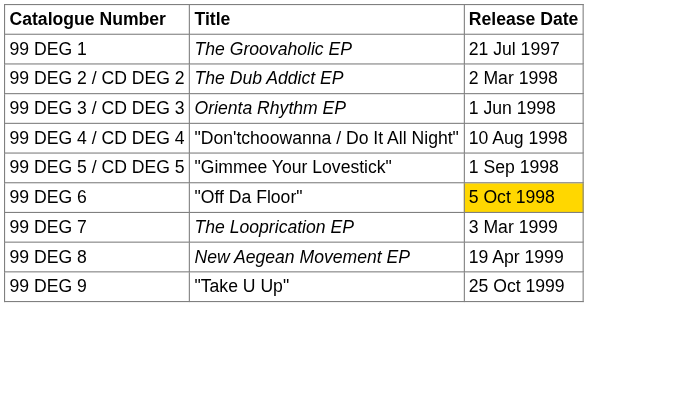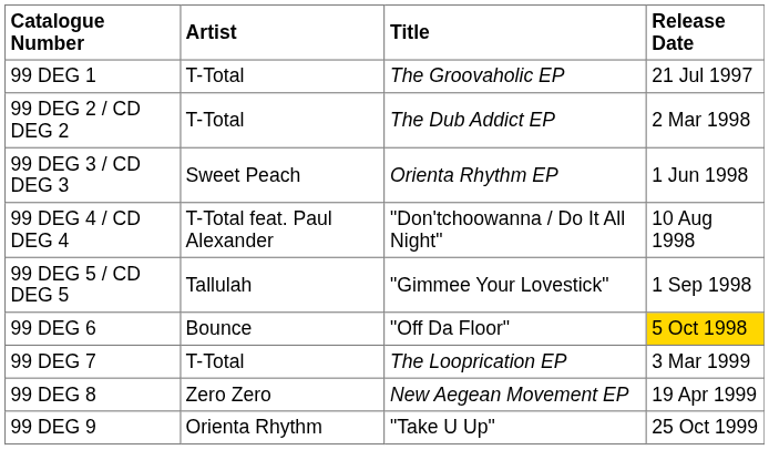 <table border=1 cellspacing=0 cellpadding=4 style="border-collapse: collapse">
 <tr>
 <td><strong>Catalogue Number</strong></td>
+<td><strong>Artist</strong></td>
 <td><strong>Title</strong></td>
 <td><strong>Release Date</strong></td>
 </tr>
 <tr>
 <td>99 DEG 1</td>
+<td>T-Total</td>
 <td><em>The Groovaholic EP</em></td>
 <td>21 Jul 1997</td>
 </tr>
 <tr>
 <td>99 DEG 2 / CD DEG 2</td>
+<td>T-Total</td>
 <td><em>The Dub Addict EP</em></td>
 <td>2 Mar 1998</td>
 </tr>
 <tr>
 <td>99 DEG 3 / CD DEG 3</td>
+<td>Sweet Peach</td>
 <td><em>Orienta Rhythm EP</em></td>
 <td>1 Jun 1998</td>
 </tr>
 <tr>
 <td>99 DEG 4 / CD DEG 4</td>
+<td>T-Total feat. Paul Alexander</td>
 <td>"Don'tchoowanna / Do It All Night"</td>
 <td>10 Aug 1998</td>
 </tr>
 <tr>
 <td>99 DEG 5 / CD DEG 5</td>
+<td>Tallulah</td>
 <td>"Gimmee Your Lovestick"</td>
 <td>1 Sep 1998</td>
 </tr>
 <tr>
 <td>99 DEG 6</td>
+<td>Bounce</td>
 <td>"Off Da Floor"</td>
 <td style="background: gold;">5 Oct 1998</td>
 </tr>
 <tr>
 <td>99 DEG 7</td>
+<td>T-Total</td>
 <td><em>The Looprication EP</em></td>
 <td>3 Mar 1999</td>
 </tr>
 <tr>
 <td>99 DEG 8</td>
+<td>Zero Zero</td>
 <td><em>New Aegean Movement EP</em></td>
 <td>19 Apr 1999</td>
 </tr>
 <tr>
 <td>99 DEG 9</td>
+<td>Orienta Rhythm</td>
 <td>"Take U Up"</td>
 <td>25 Oct 1999</td>
 </tr>
 </table>
